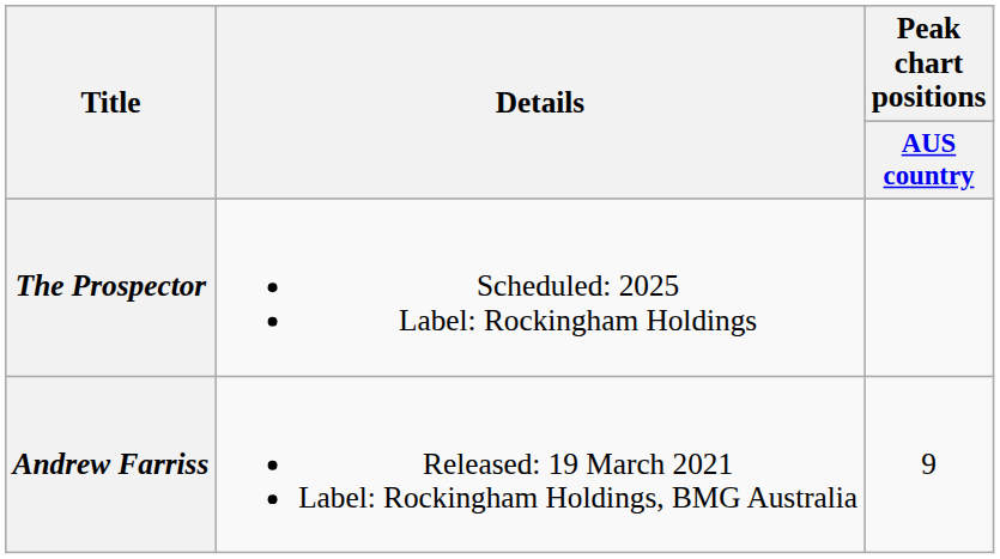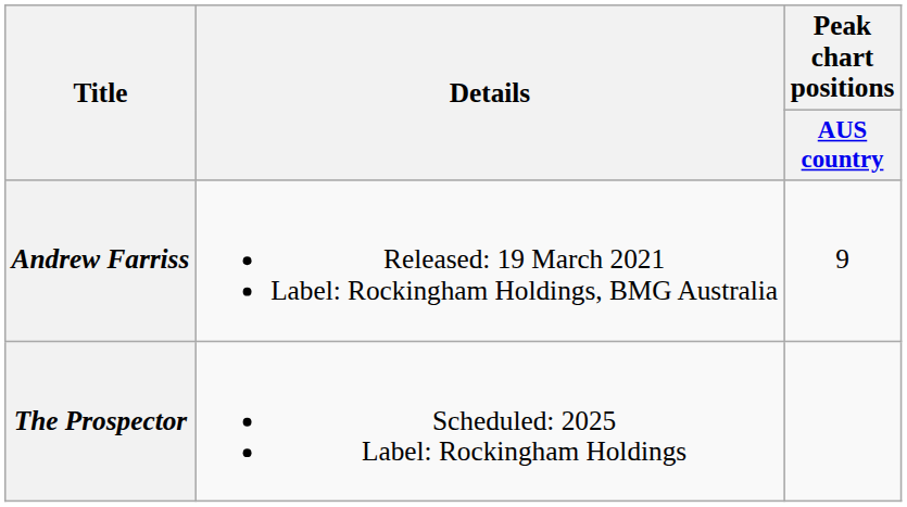 <table class="wikitable plainrowheaders" style="text-align:center;">
 <tr>
 <th scope="col" rowspan="2">Title</th>
 <th scope="col" rowspan="2">Details</th>
 <th scope="col" colspan="1">Peak chart positions</th>
 </tr>
 <tr>
 <th scope="col" style="width:3em;font-size:90%;"><a href='#'>AUS<br>country</a><br></th>
 </tr>
 <tr>
+<th scope="row"><em>Andrew Farriss</em></th>
+<td><br><ul><li>Released: 19 March 2021</li><li>Label: Rockingham Holdings, BMG Australia</li></ul></td>
+<td>9</td>
+</tr>
+<tr>
 <th scope="row"><em>The Prospector</em></th>
 <td><br><ul><li>Scheduled: 2025</li><li>Label:  Rockingham Holdings</li></ul></td>
 <td></td>
 </tr>
-<tr>
-<th scope="row"><em>Andrew Farriss</em></th>
-<td><br><ul><li>Released: 19 March 2021</li><li>Label: Rockingham Holdings, BMG Australia</li></ul></td>
-<td>9</td>
-</tr>
 </table>
